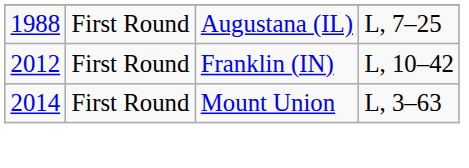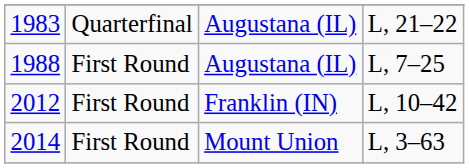 <table class="wikitable">
 <tr>
+</tr>
+<tr align="center">
+<td><a href='#'>1983</a></td>
+<td>Quarterfinal</td>
+<td><a href='#'>Augustana (IL)</a></td>
+<td>L, 21–22</td>
 </tr>
 <tr>
 <td><a href='#'>1988</a></td>
 <td>First Round</td>
 <td><a href='#'>Augustana (IL)</a></td>
 <td>L, 7–25</td>
 </tr>
 <tr>
 <td><a href='#'>2012</a></td>
 <td>First Round</td>
 <td><a href='#'>Franklin (IN)</a></td>
 <td>L, 10–42</td>
 </tr>
 <tr>
 <td><a href='#'>2014</a></td>
 <td>First Round</td>
 <td><a href='#'>Mount Union</a></td>
 <td>L, 3–63</td>
 </tr>
 </table>
